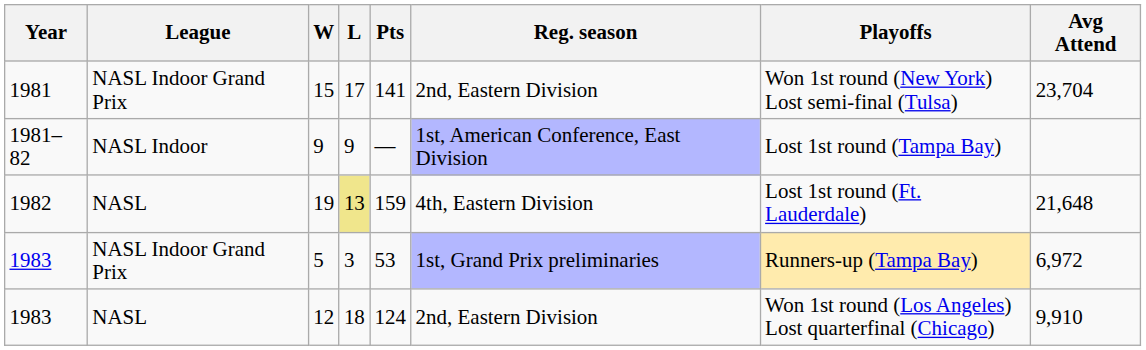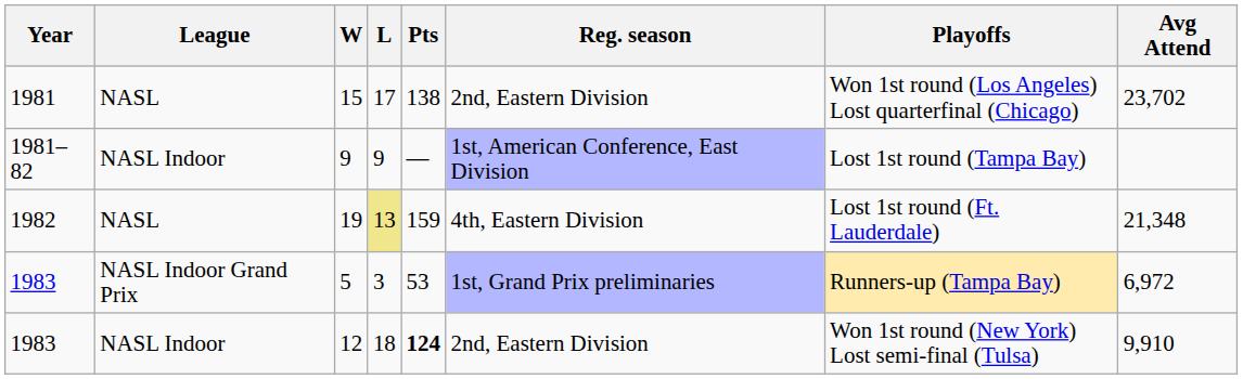 <table class="wikitable">
 <tr>
 <th>Year</th>
 <th>League</th>
 <th>W</th>
 <th>L</th>
 <th>Pts</th>
 <th>Reg. season</th>
 <th>Playoffs</th>
 <th>Avg Attend</th>
 </tr>
 <tr>
 <td>1981</td>
-<td>NASL Indoor Grand Prix</td>
+<td>NASL</td>
 <td>15</td>
 <td>17</td>
-<td>141</td>
+<td>138</td>
 <td>2nd, Eastern Division</td>
-<td>Won 1st round (<a href='#'>New York</a>)<br>Lost semi-final (<a href='#'>Tulsa</a>)</td>
-<td>23,704</td>
+<td>Won 1st round (<a href='#'>Los Angeles</a>)<br>Lost quarterfinal (<a href='#'>Chicago</a>)</td>
+<td>23,702</td>
 </tr>
 <tr>
 <td>1981–82</td>
 <td>NASL Indoor</td>
 <td>9</td>
 <td>9</td>
 <td>—</td>
 <td style="background:#b3b7ff;">1st, American Conference, East Division</td>
 <td>Lost 1st round (<a href='#'>Tampa Bay</a>)</td>
 <td></td>
 </tr>
 <tr>
 <td>1982</td>
 <td>NASL</td>
 <td>19</td>
 <td style="background: khaki;">13</td>
 <td>159</td>
 <td>4th, Eastern Division</td>
 <td>Lost 1st round (<a href='#'>Ft. Lauderdale</a>)</td>
-<td>21,648</td>
+<td>21,348</td>
 </tr>
 <tr>
 <td><a href='#'>1983</a></td>
 <td>NASL Indoor Grand Prix</td>
 <td>5</td>
 <td>3</td>
 <td>53</td>
 <td style="background:#b3b7ff;">1st, Grand Prix preliminaries</td>
 <td bgcolor="#FFEBAD">Runners-up (<a href='#'>Tampa Bay</a>)</td>
 <td>6,972</td>
 </tr>
 <tr>
 <td>1983</td>
-<td>NASL</td>
+<td>NASL Indoor</td>
 <td>12</td>
 <td>18</td>
-<td>124</td>
+<td><strong>124</strong></td>
 <td>2nd, Eastern Division</td>
-<td>Won 1st round (<a href='#'>Los Angeles</a>)<br>Lost quarterfinal (<a href='#'>Chicago</a>)</td>
+<td>Won 1st round (<a href='#'>New York</a>)<br>Lost semi-final (<a href='#'>Tulsa</a>)</td>
 <td>9,910</td>
 </tr>
 </table>
